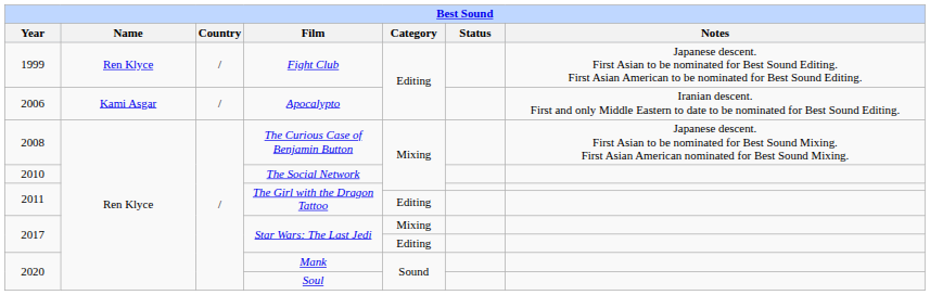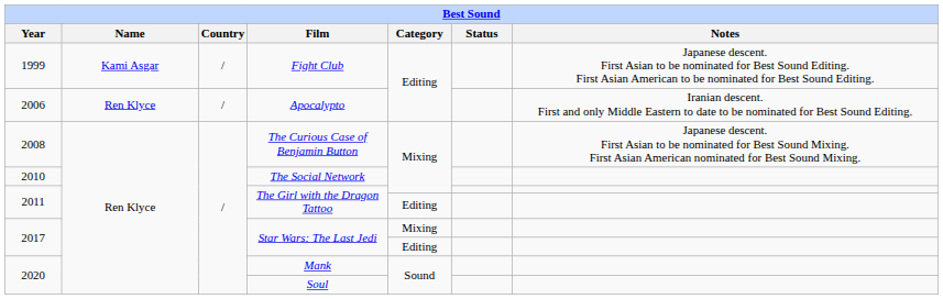 <table class="wikitable" style="text-align: center">
 <tr style="background:#bfd7ff;">
 <td colspan="7" style="text-align:center;"><strong><a href='#'>Best Sound</a></strong></td>
 </tr>
 <tr style="background:#ebf5ff;">
 <th style="width:075px;">Year</th>
 <th style="width:200px;">Name</th>
 <th style="width:050px;">Country</th>
 <th style="width:200px;">Film</th>
 <th style="width:080px;">Category</th>
 <th style="width:080px;">Status</th>
 <th style="width:650px;">Notes</th>
 </tr>
 <tr>
 <td>1999</td>
-<td><a href='#'>Ren Klyce</a></td>
+<td><a href='#'>Kami Asgar</a></td>
 <td>/</td>
 <td><em><a href='#'>Fight Club</a></em></td>
 <td rowspan="2">Editing</td>
 <td></td>
 <td>Japanese descent.<br>First Asian to be nominated for Best Sound Editing.<br>First Asian American to be nominated for Best Sound Editing.<br></td>
 </tr>
 <tr>
 <td>2006</td>
-<td><a href='#'>Kami Asgar</a></td>
+<td><a href='#'>Ren Klyce</a></td>
 <td>/</td>
 <td><em><a href='#'>Apocalypto</a></em></td>
 <td></td>
 <td>Iranian descent.<br>First and only Middle Eastern to date to be nominated for Best Sound Editing.<br></td>
 </tr>
 <tr>
 <td>2008</td>
 <td rowspan="8">Ren Klyce</td>
 <td rowspan="8">/</td>
 <td><em><a href='#'>The Curious Case of Benjamin Button</a></em></td>
 <td rowspan="3">Mixing</td>
 <td></td>
 <td>Japanese descent.<br>First Asian to be nominated for Best Sound Mixing.<br>First Asian American nominated for Best Sound Mixing.<br></td>
 </tr>
 <tr>
 <td>2010</td>
 <td><em><a href='#'>The Social Network</a></em></td>
 <td></td>
 <td></td>
 </tr>
 <tr>
 <td rowspan="2">2011</td>
 <td rowspan="2"><em><a href='#'>The Girl with the Dragon Tattoo</a></em></td>
 <td></td>
 <td></td>
 </tr>
 <tr>
 <td>Editing</td>
 <td></td>
 <td></td>
 </tr>
 <tr>
 <td rowspan="2">2017</td>
 <td rowspan="2"><em><a href='#'>Star Wars: The Last Jedi</a></em></td>
 <td>Mixing</td>
 <td></td>
 <td></td>
 </tr>
 <tr>
 <td>Editing</td>
 <td></td>
 <td></td>
 </tr>
 <tr>
 <td rowspan="2">2020</td>
 <td><em><a href='#'>Mank</a></em></td>
 <td rowspan="2">Sound</td>
 <td></td>
 <td></td>
 </tr>
 <tr>
 <td><em><a href='#'>Soul</a></em></td>
 <td></td>
 <td></td>
 </tr>
 </table>
